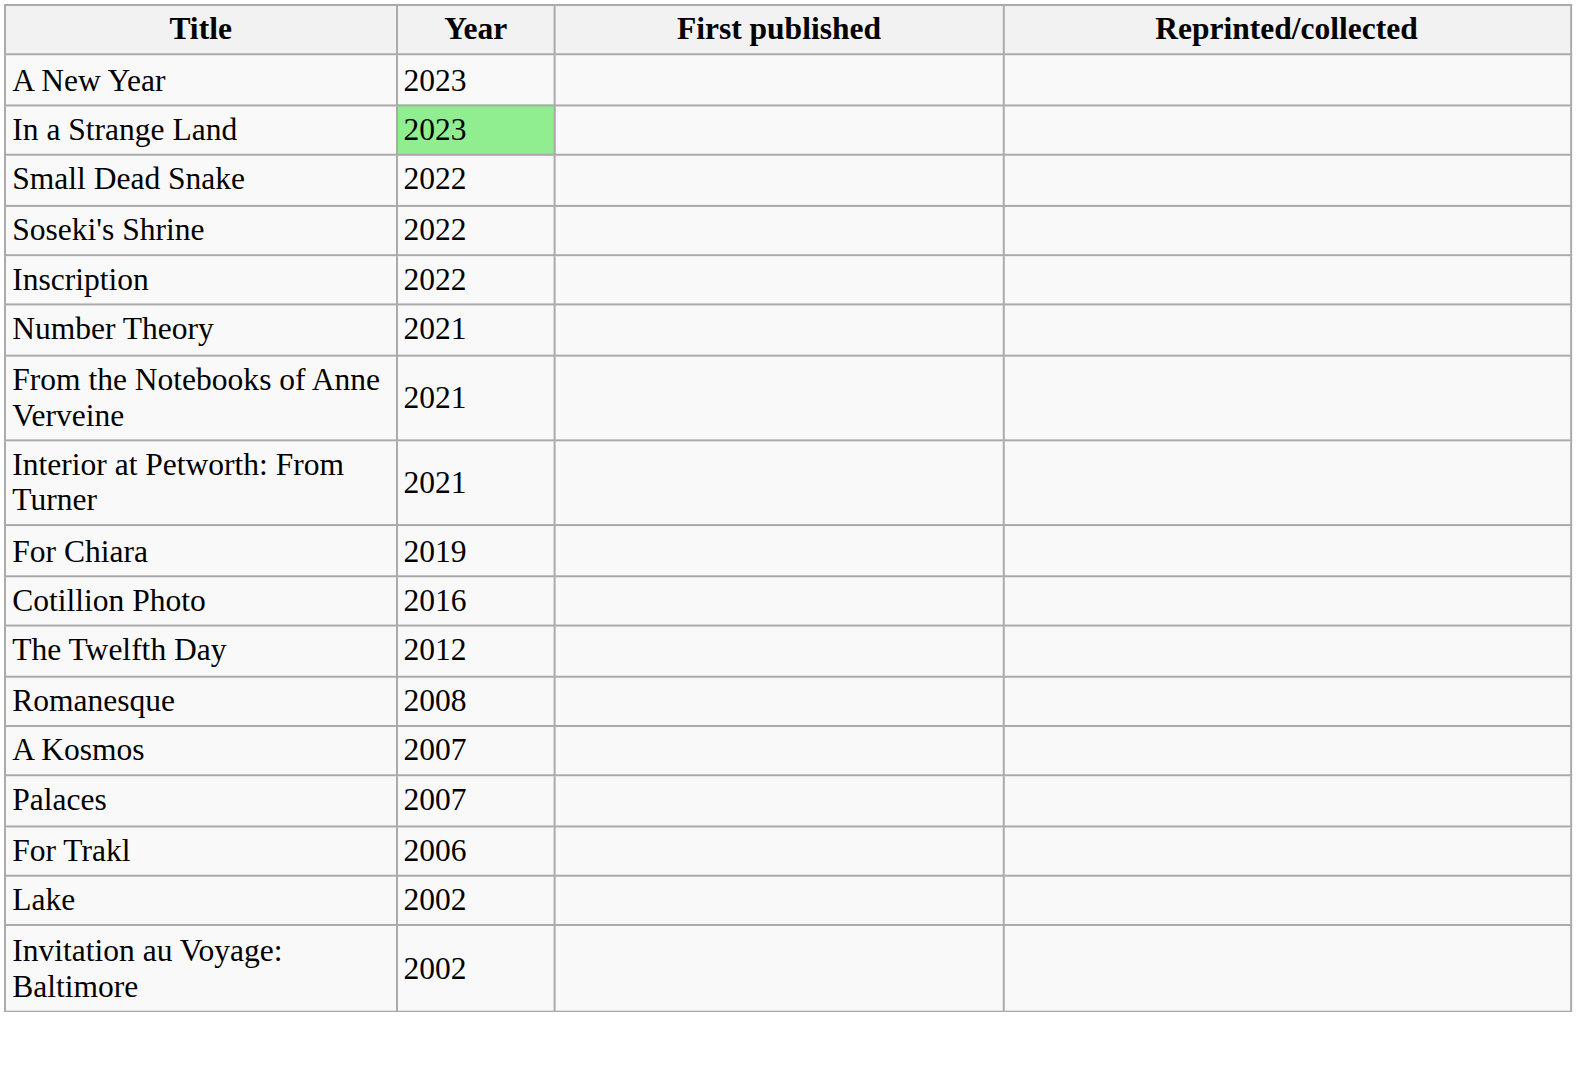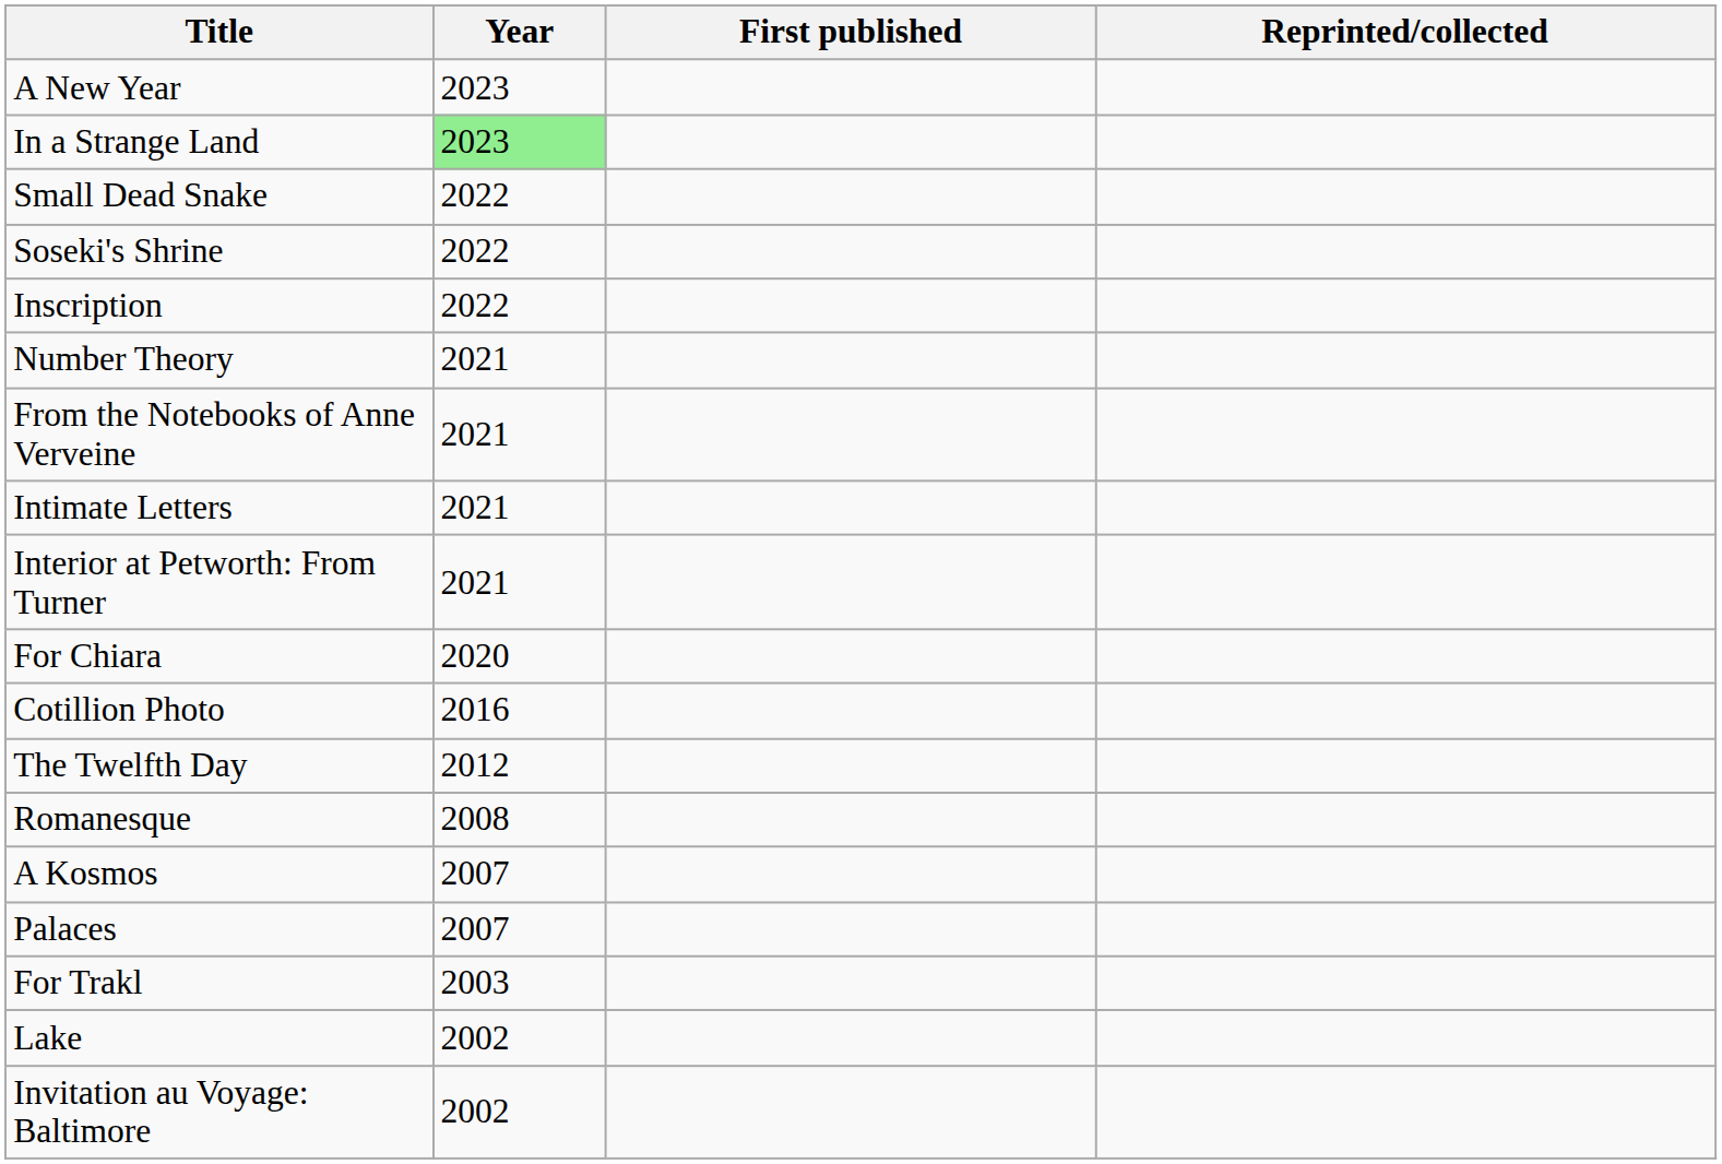 <table class="wikitable sortable" style="width:90%;">
 <tr>
 <th width=25%>Title</th>
 <th>Year</th>
 <th>First published</th>
 <th>Reprinted/collected</th>
 </tr>
 <tr>
 <td>A New Year</td>
 <td>2023</td>
 <td></td>
 <td></td>
 </tr>
 <tr>
 <td>In a Strange Land</td>
 <td style="background: lightgreen;">2023</td>
 <td></td>
 <td></td>
 </tr>
 <tr>
 <td>Small Dead Snake</td>
 <td>2022</td>
 <td></td>
 <td></td>
 </tr>
 <tr>
 <td>Soseki's Shrine</td>
 <td>2022</td>
 <td></td>
 <td></td>
 </tr>
 <tr>
 <td>Inscription</td>
 <td>2022</td>
 <td></td>
 <td></td>
 </tr>
 <tr>
 <td>Number Theory</td>
 <td>2021</td>
 <td></td>
 <td></td>
 </tr>
 <tr>
 <td>From the Notebooks of Anne Verveine</td>
 <td>2021</td>
 <td></td>
 <td></td>
 </tr>
 <tr>
+<td>Intimate Letters</td>
+<td>2021</td>
+<td></td>
+<td></td>
+</tr>
+<tr>
 <td>Interior at Petworth: From Turner</td>
 <td>2021</td>
 <td></td>
 <td></td>
 </tr>
 <tr>
 <td>For Chiara</td>
-<td>2019</td>
+<td>2020</td>
 <td></td>
 </tr>
 <tr>
 <td>Cotillion Photo</td>
 <td>2016</td>
 <td></td>
 <td></td>
 </tr>
 <tr>
 <td>The Twelfth Day</td>
 <td>2012</td>
 <td></td>
 </tr>
 <tr>
 <td>Romanesque</td>
 <td>2008</td>
 <td></td>
 <td></td>
 </tr>
 <tr>
 <td>A Kosmos</td>
 <td>2007</td>
 <td></td>
 <td></td>
 </tr>
 <tr>
 <td>Palaces</td>
 <td>2007</td>
 <td></td>
 <td></td>
 </tr>
 <tr>
 <td>For Trakl</td>
-<td>2006</td>
+<td>2003</td>
 <td></td>
 <td></td>
 </tr>
 <tr>
 <td>Lake</td>
 <td>2002</td>
 <td></td>
 <td></td>
 </tr>
 <tr>
 <td>Invitation au Voyage: Baltimore</td>
 <td>2002</td>
 <td></td>
 <td></td>
 </tr>
 </table>
